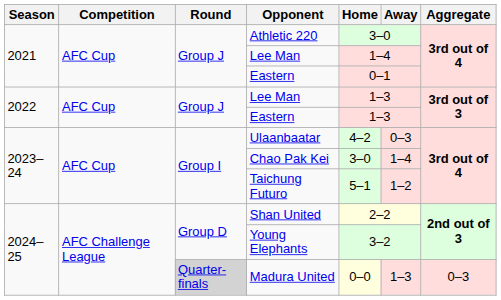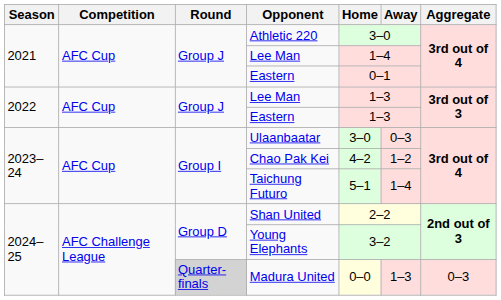 <table class="wikitable">
 <tr>
 <th>Season</th>
 <th>Competition</th>
 <th>Round</th>
 <th>Opponent</th>
 <th>Home</th>
 <th>Away</th>
 <th>Aggregate</th>
 </tr>
 <tr>
 <td rowspan=3>2021</td>
 <td rowspan=3><a href='#'>AFC Cup</a></td>
 <td rowspan=3><a href='#'>Group J</a></td>
 <td> <a href='#'>Athletic 220</a></td>
 <td colspan=2 style="text-align:center; background:#dfd;">3–0</td>
 <td rowspan="3" style="text-align:center; background:#fdd;"><strong>3rd out of 4</strong></td>
 </tr>
 <tr>
 <td> <a href='#'>Lee Man</a></td>
 <td colspan=2 style="text-align:center; background:#fdd;">1–4</td>
 </tr>
 <tr>
 <td> <a href='#'>Eastern</a></td>
 <td colspan=2 style="text-align:center; background:#fdd;">0–1</td>
 </tr>
 <tr>
 <td rowspan=2>2022</td>
 <td rowspan=2><a href='#'>AFC Cup</a></td>
 <td rowspan=2><a href='#'>Group J</a></td>
 <td> <a href='#'>Lee Man</a></td>
 <td colspan=2 style="text-align:center; background:#fdd;">1–3</td>
 <td rowspan="2" style="text-align:center; background:#fdd;"><strong>3rd out of 3</strong></td>
 </tr>
 <tr>
 <td> <a href='#'>Eastern</a></td>
 <td colspan=2 style="text-align:center; background:#fdd;">1–3</td>
 </tr>
 <tr>
 <td rowspan=3>2023–24</td>
 <td rowspan=3><a href='#'>AFC Cup</a></td>
 <td rowspan=3><a href='#'>Group I</a></td>
 <td> <a href='#'>Ulaanbaatar</a></td>
-<td style="text-align:center; background: #dfd;">4–2</td>
+<td style="text-align:center; background: #dfd;">3–0</td>
 <td style="text-align:center; background: #fdd;">0–3</td>
 <td rowspan="3" style="text-align:center; background:#fdd;"><strong>3rd out of 4</strong></td>
 </tr>
 <tr>
 <td> <a href='#'>Chao Pak Kei</a></td>
-<td style="text-align:center; background: #dfd;">3–0</td>
-<td style="text-align:center; background: #fdd;">1–4</td>
+<td style="text-align:center; background: #dfd;">4–2</td>
+<td style="text-align:center; background: #fdd;">1–2</td>
 </tr>
 <tr>
 <td> <a href='#'>Taichung Futuro</a></td>
 <td style="text-align:center; background: #dfd;">5–1</td>
-<td style="text-align:center; background: #fdd;">1–2</td>
+<td style="text-align:center; background: #fdd;">1–4</td>
 </tr>
 <tr>
 <td rowspan="3">2024–25</td>
 <td rowspan="3"><a href='#'>AFC Challenge League</a></td>
 <td rowspan=2><a href='#'>Group D</a></td>
 <td> <a href='#'>Shan United</a></td>
 <td colspan=2 style="text-align:center; background:#ffd;">2–2</td>
 <td rowspan="2" style="text-align:center; background:#dfd;"><strong>2nd out of 3</strong></td>
 </tr>
 <tr>
 <td> <a href='#'>Young Elephants</a></td>
 <td colspan=2 style="text-align:center; background: #dfd;">3–2</td>
 </tr>
 <tr>
 <td style="background: lightgrey;"><a href='#'>Quarter-finals</a></td>
 <td> <a href='#'>Madura United</a></td>
 <td rowspan="2" style="text-align:center; background:#ffd;">0–0</td>
 <td style="text-align:center; background: #fdd;">1–3</td>
 <td style="text-align:center; background: #fdd;">0–3</td>
 </tr>
 </table>
